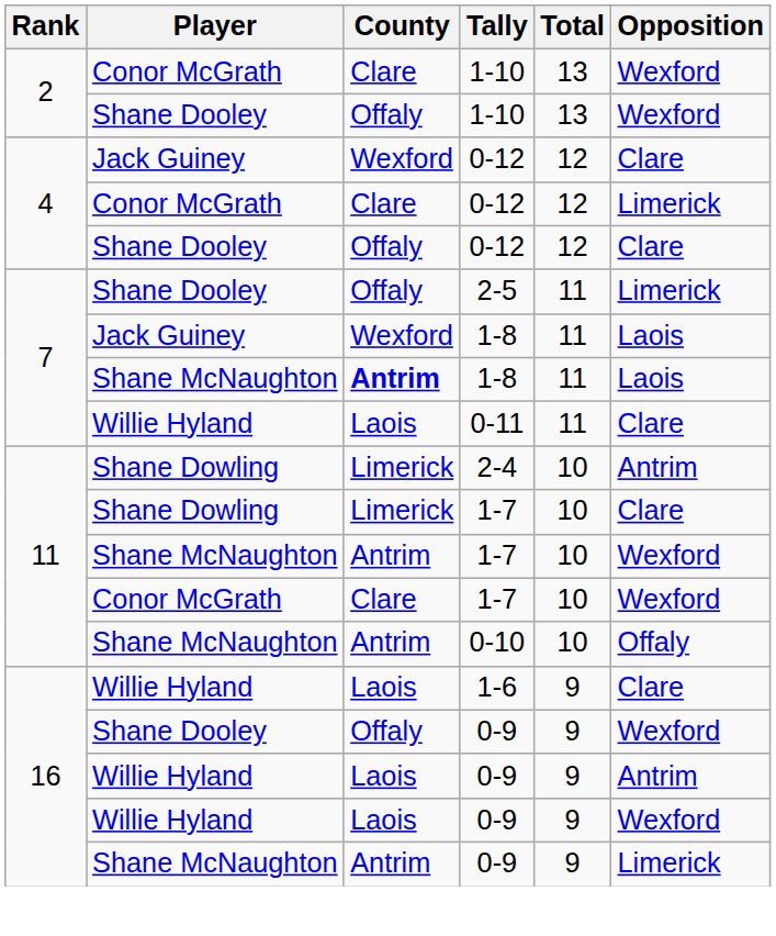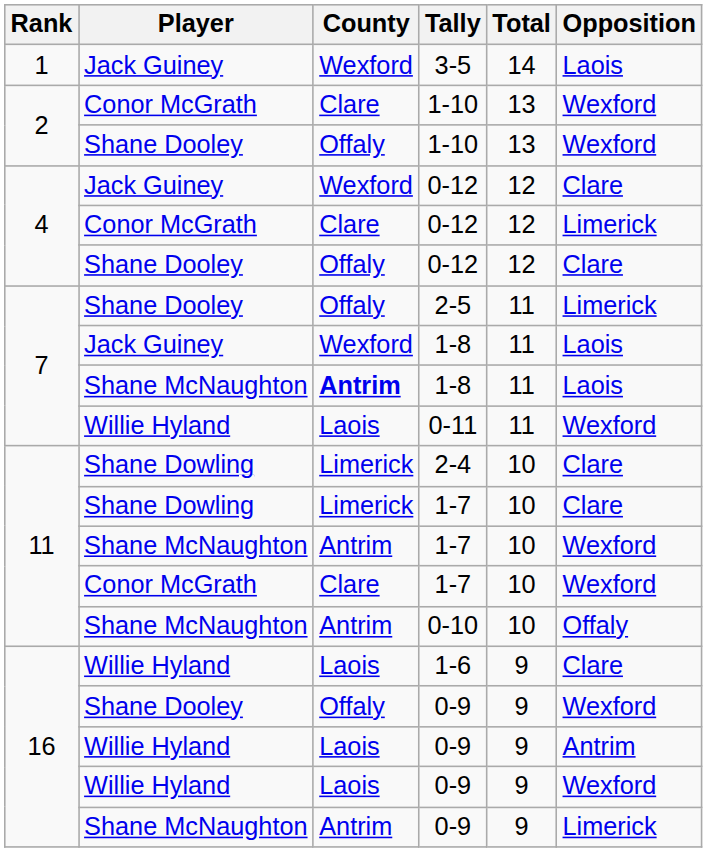 <table class="wikitable">
 <tr>
 <th>Rank</th>
 <th>Player</th>
 <th>County</th>
 <th>Tally</th>
 <th>Total</th>
 <th>Opposition</th>
+</tr>
+<tr>
+<td style="text-align:center;">1</td>
+<td><a href='#'>Jack Guiney</a></td>
+<td><a href='#'>Wexford</a></td>
+<td align=center>3-5</td>
+<td align=center>14</td>
+<td><a href='#'>Laois</a></td>
 </tr>
 <tr>
 <td rowspan="2" style="text-align:center;">2</td>
 <td><a href='#'>Conor McGrath</a></td>
 <td><a href='#'>Clare</a></td>
 <td align=center>1-10</td>
 <td align=center>13</td>
 <td><a href='#'>Wexford</a></td>
 </tr>
 <tr>
 <td><a href='#'>Shane Dooley</a></td>
 <td><a href='#'>Offaly</a></td>
 <td align=center>1-10</td>
 <td align=center>13</td>
 <td><a href='#'>Wexford</a></td>
 </tr>
 <tr>
 <td rowspan="3" style="text-align:center;">4</td>
 <td><a href='#'>Jack Guiney</a></td>
 <td><a href='#'>Wexford</a></td>
 <td align=center>0-12</td>
 <td align=center>12</td>
 <td><a href='#'>Clare</a></td>
 </tr>
 <tr>
 <td><a href='#'>Conor McGrath</a></td>
 <td><a href='#'>Clare</a></td>
 <td align=center>0-12</td>
 <td align=center>12</td>
 <td><a href='#'>Limerick</a></td>
 </tr>
 <tr>
 <td><a href='#'>Shane Dooley</a></td>
 <td><a href='#'>Offaly</a></td>
 <td align=center>0-12</td>
 <td align=center>12</td>
 <td><a href='#'>Clare</a></td>
 </tr>
 <tr>
 <td rowspan="4" style="text-align:center;">7</td>
 <td><a href='#'>Shane Dooley</a></td>
 <td><a href='#'>Offaly</a></td>
 <td align=center>2-5</td>
 <td align=center>11</td>
 <td><a href='#'>Limerick</a></td>
 </tr>
 <tr>
 <td><a href='#'>Jack Guiney</a></td>
 <td><a href='#'>Wexford</a></td>
 <td align=center>1-8</td>
 <td align=center>11</td>
 <td><a href='#'>Laois</a></td>
 </tr>
 <tr>
 <td><a href='#'>Shane McNaughton</a></td>
 <td><strong><a href='#'>Antrim</a></strong></td>
 <td align=center>1-8</td>
 <td align=center>11</td>
 <td><a href='#'>Laois</a></td>
 </tr>
 <tr>
 <td><a href='#'>Willie Hyland</a></td>
 <td><a href='#'>Laois</a></td>
 <td align=center>0-11</td>
 <td align=center>11</td>
-<td><a href='#'>Clare</a></td>
+<td><a href='#'>Wexford</a></td>
 </tr>
 <tr>
 <td rowspan="5" style="text-align:center;">11</td>
 <td><a href='#'>Shane Dowling</a></td>
 <td><a href='#'>Limerick</a></td>
 <td align=center>2-4</td>
 <td align=center>10</td>
-<td><a href='#'>Antrim</a></td>
+<td><a href='#'>Clare</a></td>
 </tr>
 <tr>
 <td><a href='#'>Shane Dowling</a></td>
 <td><a href='#'>Limerick</a></td>
 <td align=center>1-7</td>
 <td align=center>10</td>
 <td><a href='#'>Clare</a></td>
 </tr>
 <tr>
 <td><a href='#'>Shane McNaughton</a></td>
 <td><a href='#'>Antrim</a></td>
 <td align=center>1-7</td>
 <td align=center>10</td>
 <td><a href='#'>Wexford</a></td>
 </tr>
 <tr>
 <td><a href='#'>Conor McGrath</a></td>
 <td><a href='#'>Clare</a></td>
 <td align=center>1-7</td>
 <td align=center>10</td>
 <td><a href='#'>Wexford</a></td>
 </tr>
 <tr>
 <td><a href='#'>Shane McNaughton</a></td>
 <td><a href='#'>Antrim</a></td>
 <td align=center>0-10</td>
 <td align=center>10</td>
 <td><a href='#'>Offaly</a></td>
 </tr>
 <tr>
 <td rowspan="5" style="text-align:center;">16</td>
 <td><a href='#'>Willie Hyland</a></td>
 <td><a href='#'>Laois</a></td>
 <td align=center>1-6</td>
 <td align=center>9</td>
 <td><a href='#'>Clare</a></td>
 </tr>
 <tr>
 <td><a href='#'>Shane Dooley</a></td>
 <td><a href='#'>Offaly</a></td>
 <td align=center>0-9</td>
 <td align=center>9</td>
 <td><a href='#'>Wexford</a></td>
 </tr>
 <tr>
 <td><a href='#'>Willie Hyland</a></td>
 <td><a href='#'>Laois</a></td>
 <td align=center>0-9</td>
 <td align=center>9</td>
 <td><a href='#'>Antrim</a></td>
 </tr>
 <tr>
 <td><a href='#'>Willie Hyland</a></td>
 <td><a href='#'>Laois</a></td>
 <td align=center>0-9</td>
 <td align=center>9</td>
 <td><a href='#'>Wexford</a></td>
 </tr>
 <tr>
 <td><a href='#'>Shane McNaughton</a></td>
 <td><a href='#'>Antrim</a></td>
 <td align=center>0-9</td>
 <td align=center>9</td>
 <td><a href='#'>Limerick</a></td>
 </tr>
 </table>
